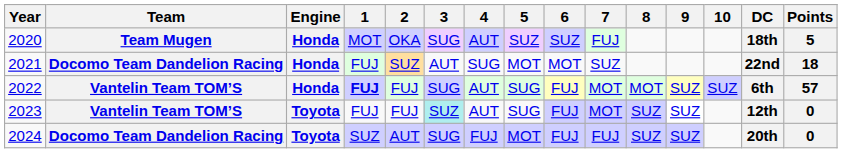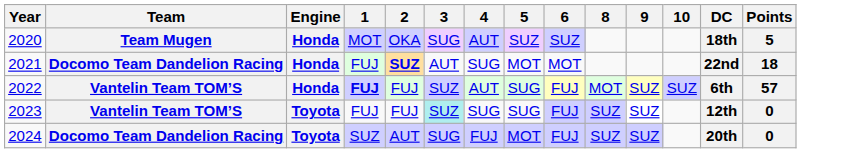 <table class="wikitable" style="text-align:center; font-size:85%">
 <tr>
 <th>Year</th>
 <th>Team</th>
 <th>Engine</th>
 <th>1</th>
 <th>2</th>
 <th>3</th>
 <th>4</th>
 <th>5</th>
 <th>6</th>
-<th>7</th>
 <th>8</th>
 <th>9</th>
 <th>10</th>
 <th>DC</th>
 <th>Points</th>
 </tr>
 <tr>
 <td><a href='#'>2020</a></td>
 <th nowrap><a href='#'>Team Mugen</a></th>
 <th><a href='#'>Honda</a></th>
 <td style="background:#CFCFFF;"><a href='#'>MOT</a><br></td>
 <td style="background:#CFCFFF;"><a href='#'>OKA</a><br></td>
 <td style="background:#EFCFFF;"><a href='#'>SUG</a><br></td>
 <td style="background:#CFCFFF;"><a href='#'>AUT</a><br></td>
 <td style="background:#EFCFFF;"><a href='#'>SUZ</a><br></td>
 <td style="background:#CFCFFF;"><a href='#'>SUZ</a><br></td>
-<td style="background:#DFFFDF;"><a href='#'>FUJ</a><br></td>
 <td></td>
 <td></td>
 <td></td>
 <th>18th</th>
 <th>5</th>
 </tr>
 <tr>
 <td><a href='#'>2021</a></td>
 <th nowrap><a href='#'>Docomo Team Dandelion Racing</a></th>
 <th><a href='#'>Honda</a></th>
 <td style="background:#DFFFDF;"><a href='#'>FUJ</a><br></td>
-<td style="background:#FFDF9F;"><a href='#'>SUZ</a><br></td>
+<td style="background:#FFDF9F;"><strong><a href='#'>SUZ</a><br></strong></td>
 <td><a href='#'>AUT</a></td>
 <td><a href='#'>SUG</a></td>
 <td><a href='#'>MOT</a></td>
 <td><a href='#'>MOT</a></td>
-<td><a href='#'>SUZ</a></td>
 <td></td>
 <td></td>
 <td></td>
 <th>22nd</th>
 <th>18</th>
 </tr>
 <tr>
 <td><a href='#'>2022</a></td>
 <th><a href='#'>Vantelin Team TOM’S</a></th>
 <th><a href='#'>Honda</a></th>
 <td style="background:#CFCFFF;"><strong><a href='#'>FUJ</a></strong><br></td>
 <td style="background:#DFFFDF;"><a href='#'>FUJ</a><br></td>
-<td style="background:#CFCFFF;"><a href='#'>SUG</a><br></td>
+<td style="background:#CFCFFF;"><a href='#'>SUZ</a><br></td>
 <td style="background:#DFFFDF;"><a href='#'>AUT</a><br></td>
 <td style="background:#DFFFDF;"><a href='#'>SUG</a><br></td>
 <td style="background:#FFFFBF;"><a href='#'>FUJ</a><br></td>
-<td style="background:#DFFFDF;"><a href='#'>MOT</a><br></td>
 <td style="background:#DFFFDF;"><a href='#'>MOT</a><br></td>
 <td style="background:#FFFFBF;"><a href='#'>SUZ</a><br></td>
 <td style="background:#CFCFFF;"><a href='#'>SUZ</a><br></td>
 <th>6th</th>
 <th>57</th>
 </tr>
 <tr>
 <td><a href='#'>2023</a></td>
 <th><a href='#'>Vantelin Team TOM’S</a></th>
 <th><a href='#'>Toyota</a></th>
 <td><a href='#'>FUJ</a></td>
 <td><a href='#'>FUJ</a></td>
 <td style="background: paleturquoise;"><a href='#'>SUZ</a></td>
-<td><a href='#'>AUT</a></td>
+<td><a href='#'>SUG</a></td>
 <td><a href='#'>SUG</a></td>
 <td style="background:#CFCFFF;"><a href='#'>FUJ</a><br></td>
-<td style="background:#CFCFFF;"><a href='#'>MOT</a><br></td>
 <td style="background:#CFCFFF;"><a href='#'>SUZ</a><br></td>
 <td style="background:#FFFFFF;"><a href='#'>SUZ</a><br></td>
 <td></td>
 <th>12th</th>
 <th>0</th>
 </tr>
 <tr>
 <td><a href='#'>2024</a></td>
 <th nowrap><a href='#'>Docomo Team Dandelion Racing</a></th>
 <th><a href='#'>Toyota</a></th>
 <td style="background:#CFCFFF;"><a href='#'>SUZ</a><br></td>
 <td style="background:#CFCFFF;"><a href='#'>AUT</a><br></td>
 <td style="background:#CFCFFF;"><a href='#'>SUG</a><br></td>
 <td style="background:#CFCFFF;"><a href='#'>FUJ</a><br></td>
 <td style="background:#CFCFFF;"><a href='#'>MOT</a><br></td>
 <td style="background:#CFCFFF;"><a href='#'>FUJ</a><br></td>
-<td style="background:#CFCFFF;"><a href='#'>FUJ</a><br></td>
 <td style="background:#CFCFFF;"><a href='#'>SUZ</a><br></td>
 <td style="background:#CFCFFF;"><a href='#'>SUZ</a><br></td>
 <td></td>
 <th>20th</th>
 <th>0</th>
 </tr>
 </table>
